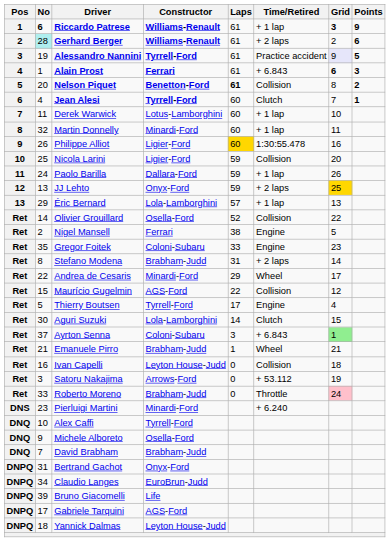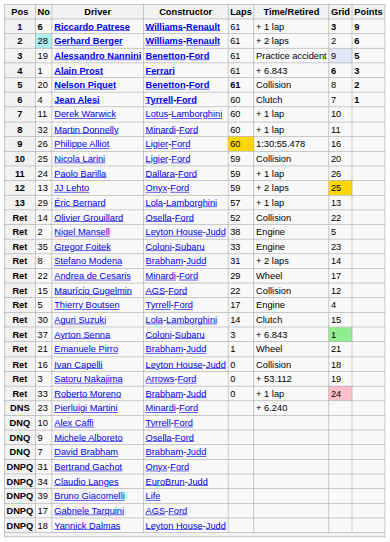 <table class="wikitable" style="font-size: 95%;">
 <tr>
 <th>Pos</th>
 <th>No</th>
 <th>Driver</th>
 <th>Constructor</th>
 <th>Laps</th>
 <th>Time/Retired</th>
 <th>Grid</th>
 <th>Points</th>
 </tr>
 <tr>
 <th>1</th>
 <td><strong>6</strong></td>
 <td> <strong><a href='#'>Riccardo Patrese</a></strong></td>
 <td><strong><a href='#'>Williams</a>-<a href='#'>Renault</a></strong></td>
 <td>61</td>
 <td>+ 1 lap</td>
 <td><strong>3</strong></td>
 <td><strong>9</strong></td>
 </tr>
 <tr>
 <th>2</th>
 <td style="background: paleturquoise;">28</td>
 <td> <strong><a href='#'>Gerhard Berger</a></strong></td>
 <td><strong><a href='#'>Williams</a>-<a href='#'>Renault</a></strong></td>
 <td>61</td>
 <td>+ 2 laps</td>
 <td>2</td>
 <td><strong>6</strong></td>
 </tr>
 <tr>
 <th>3</th>
 <td>19</td>
 <td> <strong><a href='#'>Alessandro Nannini</a></strong></td>
-<td><strong><a href='#'>Tyrrell</a>-<a href='#'>Ford</a></strong></td>
+<td><strong><a href='#'>Benetton</a>-<a href='#'>Ford</a></strong></td>
 <td>61</td>
 <td>Practice accident</td>
 <td style="background: lavender;">9</td>
 <td><strong>5</strong></td>
 </tr>
 <tr>
 <th>4</th>
 <td>1</td>
 <td> <strong><a href='#'>Alain Prost</a></strong></td>
 <td><strong><a href='#'>Ferrari</a></strong></td>
 <td>61</td>
 <td>+ 6.843</td>
 <td><strong>6</strong></td>
 <td><strong>3</strong></td>
 </tr>
 <tr>
 <th>5</th>
 <td>20</td>
 <td> <strong><a href='#'>Nelson Piquet</a></strong></td>
 <td><strong><a href='#'>Benetton</a>-<a href='#'>Ford</a></strong></td>
 <td><strong>61</strong></td>
 <td>Collision</td>
 <td>8</td>
 <td><strong>2</strong></td>
 </tr>
 <tr>
 <th>6</th>
 <td>4</td>
 <td> <strong><a href='#'>Jean Alesi</a></strong></td>
 <td><strong><a href='#'>Tyrrell</a>-<a href='#'>Ford</a></strong></td>
 <td>60</td>
 <td>Clutch</td>
 <td>7</td>
 <td><strong>1</strong></td>
 </tr>
 <tr>
 <th>7</th>
 <td>11</td>
 <td> <a href='#'>Derek Warwick</a></td>
 <td><a href='#'>Lotus</a>-<a href='#'>Lamborghini</a></td>
 <td>60</td>
 <td>+ 1 lap</td>
 <td>10</td>
 <td></td>
 </tr>
 <tr>
 <th>8</th>
 <td>32</td>
 <td> <a href='#'>Martin Donnelly</a></td>
 <td><a href='#'>Minardi</a>-<a href='#'>Ford</a></td>
 <td>60</td>
 <td>+ 1 lap</td>
 <td>11</td>
 <td></td>
 </tr>
 <tr>
 <th>9</th>
 <td>26</td>
 <td> <a href='#'>Philippe Alliot</a></td>
 <td><a href='#'>Ligier</a>-<a href='#'>Ford</a></td>
 <td style="background: gold;">60</td>
 <td>1:30:55.478</td>
 <td>16</td>
 <td></td>
 </tr>
 <tr>
 <th>10</th>
 <td>25</td>
 <td> <a href='#'>Nicola Larini</a></td>
 <td><a href='#'>Ligier</a>-<a href='#'>Ford</a></td>
 <td>59</td>
 <td>Collision</td>
 <td>20</td>
 <td></td>
 </tr>
 <tr>
 <th>11</th>
 <td>24</td>
 <td> <a href='#'>Paolo Barilla</a></td>
 <td><a href='#'>Dallara</a>-<a href='#'>Ford</a></td>
 <td>59</td>
 <td>+ 1 lap</td>
 <td>26</td>
 <td></td>
 </tr>
 <tr>
 <th>12</th>
 <td>13</td>
 <td> <a href='#'>JJ Lehto</a></td>
 <td><a href='#'>Onyx</a>-<a href='#'>Ford</a></td>
 <td>59</td>
 <td>+ 2 laps</td>
 <td style="background: gold;">25</td>
 <td></td>
 </tr>
 <tr>
 <th>13</th>
 <td>29</td>
 <td> <a href='#'>Éric Bernard</a></td>
 <td><a href='#'>Lola</a>-<a href='#'>Lamborghini</a></td>
 <td>57</td>
 <td>+ 1 lap</td>
 <td>13</td>
 <td></td>
 </tr>
 <tr>
 <th>Ret</th>
 <td>14</td>
 <td> <a href='#'>Olivier Grouillard</a></td>
 <td><a href='#'>Osella</a>-<a href='#'>Ford</a></td>
 <td>52</td>
 <td>Collision</td>
 <td>22</td>
 <td></td>
 </tr>
 <tr>
 <th>Ret</th>
 <td>2</td>
 <td> <a href='#'>Nigel Mansell</a></td>
-<td><a href='#'>Ferrari</a></td>
+<td><a href='#'>Leyton House</a>-<a href='#'>Judd</a></td>
 <td>38</td>
 <td>Engine</td>
 <td>5</td>
 <td></td>
 </tr>
 <tr>
 <th>Ret</th>
 <td>35</td>
 <td> <a href='#'>Gregor Foitek</a></td>
 <td><a href='#'>Coloni</a>-<a href='#'>Subaru</a></td>
 <td>33</td>
 <td>Engine</td>
 <td>23</td>
 <td></td>
 </tr>
 <tr>
 <th>Ret</th>
 <td>8</td>
 <td> <a href='#'>Stefano Modena</a></td>
 <td><a href='#'>Brabham</a>-<a href='#'>Judd</a></td>
 <td>31</td>
 <td>+ 2 laps</td>
 <td>14</td>
 <td></td>
 </tr>
 <tr>
 <th>Ret</th>
 <td>22</td>
 <td> <a href='#'>Andrea de Cesaris</a></td>
 <td><a href='#'>Minardi</a>-<a href='#'>Ford</a></td>
 <td>29</td>
 <td>Wheel</td>
 <td>17</td>
 <td></td>
 </tr>
 <tr>
 <th>Ret</th>
 <td>15</td>
 <td> <a href='#'>Maurício Gugelmin</a></td>
 <td><a href='#'>AGS</a>-<a href='#'>Ford</a></td>
 <td>22</td>
 <td>Collision</td>
 <td>12</td>
 <td></td>
 </tr>
 <tr>
 <th>Ret</th>
 <td>5</td>
 <td> <a href='#'>Thierry Boutsen</a></td>
 <td><a href='#'>Tyrrell</a>-<a href='#'>Ford</a></td>
 <td>17</td>
 <td>Engine</td>
 <td>4</td>
 <td></td>
 </tr>
 <tr>
 <th>Ret</th>
 <td>30</td>
 <td> <a href='#'>Aguri Suzuki</a></td>
 <td><a href='#'>Lola</a>-<a href='#'>Lamborghini</a></td>
 <td>14</td>
 <td>Clutch</td>
 <td>15</td>
 <td></td>
 </tr>
 <tr>
 <th>Ret</th>
 <td>37</td>
 <td> <a href='#'>Ayrton Senna</a></td>
 <td><a href='#'>Coloni</a>-<a href='#'>Subaru</a></td>
 <td>3</td>
 <td>+ 6.843</td>
 <td style="background: lightgreen;">1</td>
 <td></td>
 </tr>
 <tr>
 <th>Ret</th>
 <td>21</td>
 <td> <a href='#'>Emanuele Pirro</a></td>
 <td><a href='#'>Brabham</a>-<a href='#'>Judd</a></td>
 <td>1</td>
 <td>Wheel</td>
 <td>21</td>
 <td></td>
 </tr>
 <tr>
 <th>Ret</th>
 <td>16</td>
 <td> <a href='#'>Ivan Capelli</a></td>
 <td><a href='#'>Leyton House</a>-<a href='#'>Judd</a></td>
 <td>0</td>
 <td>Collision</td>
 <td>18</td>
 <td></td>
 </tr>
 <tr>
 <th>Ret</th>
 <td>3</td>
 <td> <a href='#'>Satoru Nakajima</a></td>
 <td><a href='#'>Arrows</a>-<a href='#'>Ford</a></td>
 <td>0</td>
 <td>+ 53.112</td>
 <td>19</td>
 <td></td>
 </tr>
 <tr>
 <th>Ret</th>
 <td>33</td>
 <td> <a href='#'>Roberto Moreno</a></td>
 <td><a href='#'>Brabham</a>-<a href='#'>Judd</a></td>
 <td>0</td>
-<td>Throttle</td>
+<td>+ 1 lap</td>
 <td style="background: pink;">24</td>
 <td></td>
 </tr>
 <tr>
 <th>DNS</th>
 <td>23</td>
 <td> <a href='#'>Pierluigi Martini</a></td>
 <td><a href='#'>Minardi</a>-<a href='#'>Ford</a></td>
 <td></td>
 <td>+ 6.240</td>
 <td></td>
 <td></td>
 </tr>
 <tr>
 <th>DNQ</th>
 <td>10</td>
 <td> <a href='#'>Alex Caffi</a></td>
 <td><a href='#'>Tyrrell</a>-<a href='#'>Ford</a></td>
 <td></td>
 <td></td>
 <td></td>
 <td></td>
 </tr>
 <tr>
 <th>DNQ</th>
 <td>9</td>
 <td> <a href='#'>Michele Alboreto</a></td>
 <td><a href='#'>Osella</a>-<a href='#'>Ford</a></td>
 <td></td>
 <td></td>
 <td></td>
 <td></td>
 </tr>
 <tr>
 <th>DNQ</th>
 <td>7</td>
 <td> <a href='#'>David Brabham</a></td>
 <td><a href='#'>Brabham</a>-<a href='#'>Judd</a></td>
 <td></td>
 <td></td>
 <td></td>
 <td></td>
 </tr>
 <tr>
 <th>DNPQ</th>
 <td>31</td>
 <td> <a href='#'>Bertrand Gachot</a></td>
 <td><a href='#'>Onyx</a>-<a href='#'>Ford</a></td>
 <td></td>
 <td></td>
 <td></td>
 <td></td>
 </tr>
 <tr>
 <th>DNPQ</th>
 <td>34</td>
 <td> <a href='#'>Claudio Langes</a></td>
 <td><a href='#'>EuroBrun</a>-<a href='#'>Judd</a></td>
 <td></td>
 <td></td>
 <td></td>
 <td></td>
 </tr>
 <tr>
 <th>DNPQ</th>
 <td>39</td>
 <td> <a href='#'>Bruno Giacomelli</a></td>
 <td><a href='#'>Life</a></td>
 <td></td>
 <td></td>
 <td></td>
 <td></td>
 </tr>
 <tr>
 <th>DNPQ</th>
 <td>17</td>
 <td> <a href='#'>Gabriele Tarquini</a></td>
 <td><a href='#'>AGS</a>-<a href='#'>Ford</a></td>
 <td></td>
 <td></td>
 <td></td>
 <td></td>
 </tr>
 <tr>
 <th>DNPQ</th>
 <td>18</td>
 <td> <a href='#'>Yannick Dalmas</a></td>
 <td><a href='#'>Leyton House</a>-<a href='#'>Judd</a></td>
 <td></td>
 <td></td>
 <td></td>
 <td></td>
 </tr>
 <tr>
 <th colspan="8"></th>
 </tr>
 </table>
